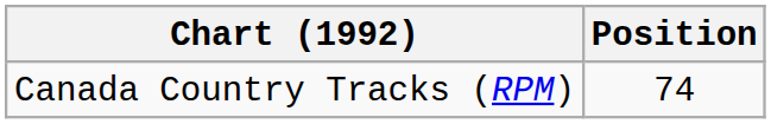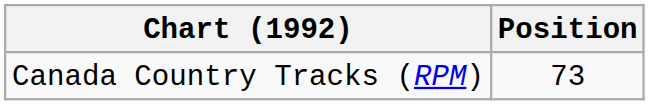 <table class="wikitable">
 <tr>
 <th scope="col">Chart (1992)</th>
 <th scope="col">Position</th>
 </tr>
 <tr>
 <td>Canada Country Tracks (<em><a href='#'>RPM</a></em>)</td>
-<td style="text-align:center;">74</td>
+<td style="text-align:center;">73</td>
 </tr>
 </table>
